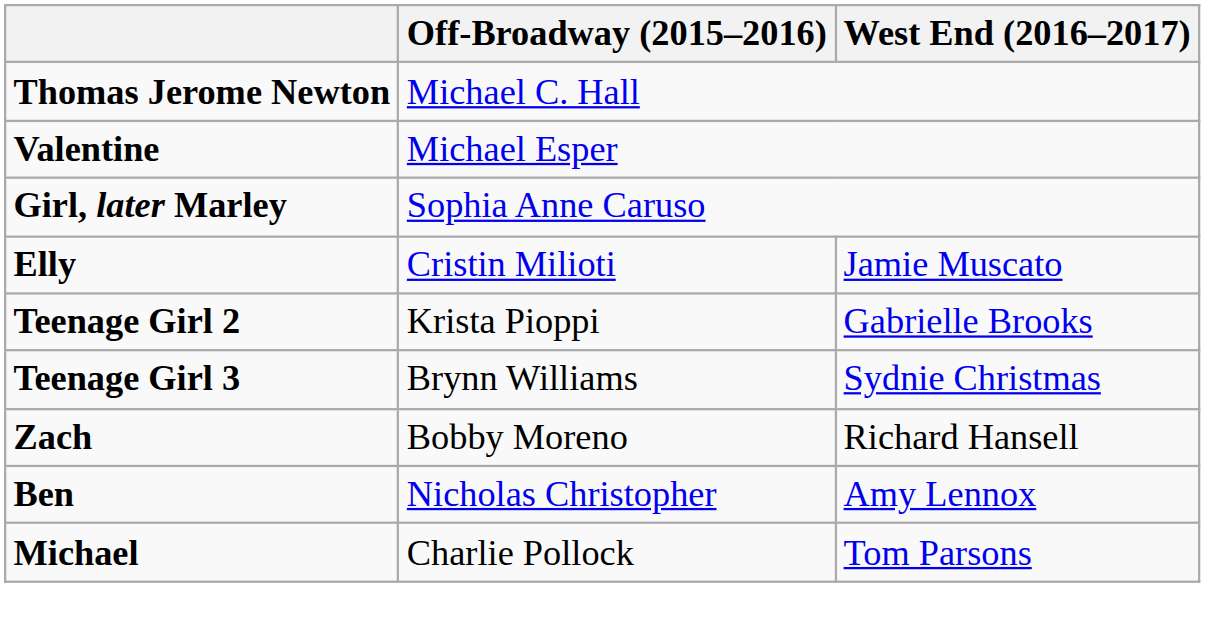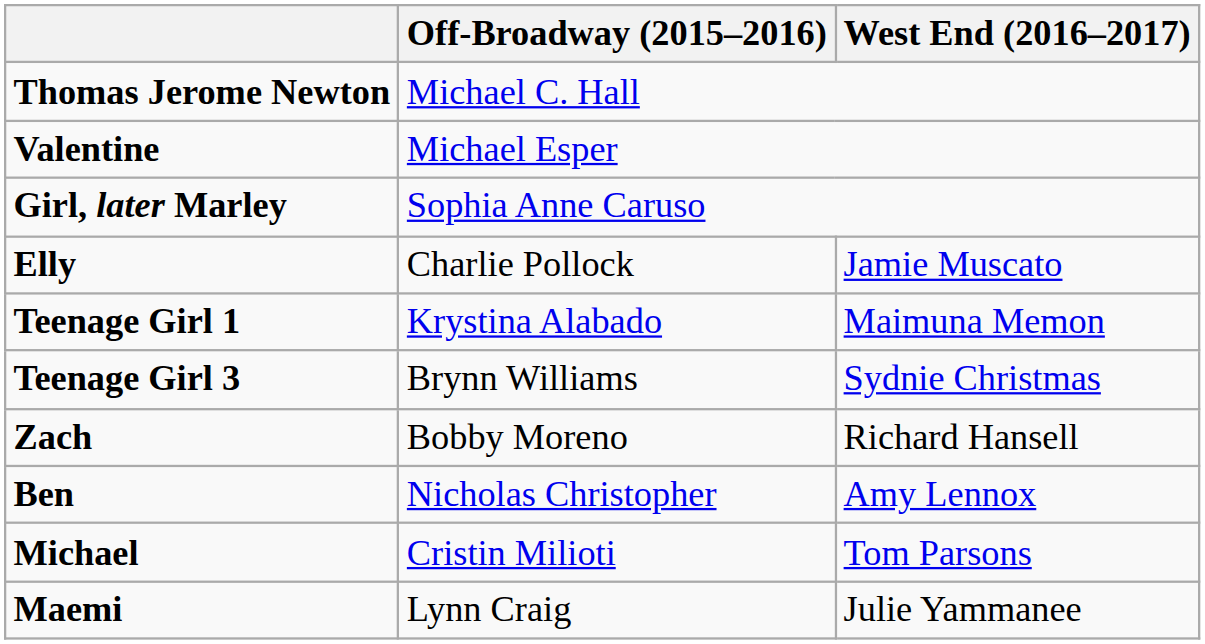 <table class="wikitable">
 <tr>
 <th></th>
 <th><strong>Off-Broadway (2015–2016)</strong></th>
 <th><strong>West End (2016–2017)</strong></th>
 </tr>
 <tr>
 <td><strong>Thomas Jerome Newton</strong></td>
 <td colspan="2"><a href='#'>Michael C. Hall</a></td>
 </tr>
 <tr>
 <td><strong>Valentine</strong></td>
 <td colspan="2"><a href='#'>Michael Esper</a></td>
 </tr>
 <tr>
 <td><strong>Girl, <em>later</em> Marley</strong></td>
 <td colspan="2"><a href='#'>Sophia Anne Caruso</a></td>
 </tr>
 <tr>
 <td><strong>Elly</strong></td>
-<td><a href='#'>Cristin Milioti</a></td>
+<td>Charlie Pollock</td>
 <td><a href='#'>Jamie Muscato</a></td>
 </tr>
 <tr>
-<td><strong>Teenage Girl 2</strong></td>
-<td>Krista Pioppi</td>
-<td><a href='#'>Gabrielle Brooks</a></td>
+<td><strong>Teenage Girl 1</strong></td>
+<td><a href='#'>Krystina Alabado</a></td>
+<td><a href='#'>Maimuna Memon</a></td>
 </tr>
 <tr>
 <td><strong>Teenage Girl 3</strong></td>
 <td>Brynn Williams</td>
 <td><a href='#'>Sydnie Christmas</a></td>
 </tr>
 <tr>
 <td><strong>Zach</strong></td>
 <td>Bobby Moreno</td>
 <td>Richard Hansell</td>
 </tr>
 <tr>
 <td><strong>Ben</strong></td>
 <td><a href='#'>Nicholas Christopher</a></td>
 <td><a href='#'>Amy Lennox</a></td>
 </tr>
 <tr>
 <td><strong>Michael</strong></td>
-<td>Charlie Pollock</td>
+<td><a href='#'>Cristin Milioti</a></td>
 <td><a href='#'>Tom Parsons</a></td>
 </tr>
+<tr>
+<td><strong>Maemi</strong></td>
+<td>Lynn Craig</td>
+<td>Julie Yammanee</td>
+</tr>
 </table>
